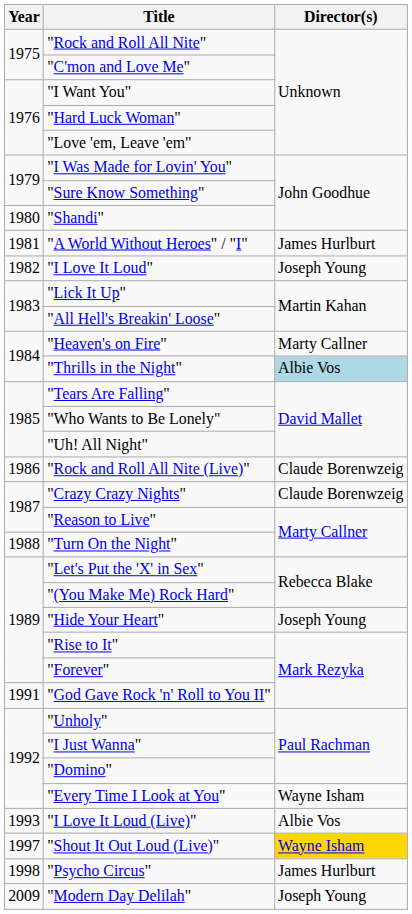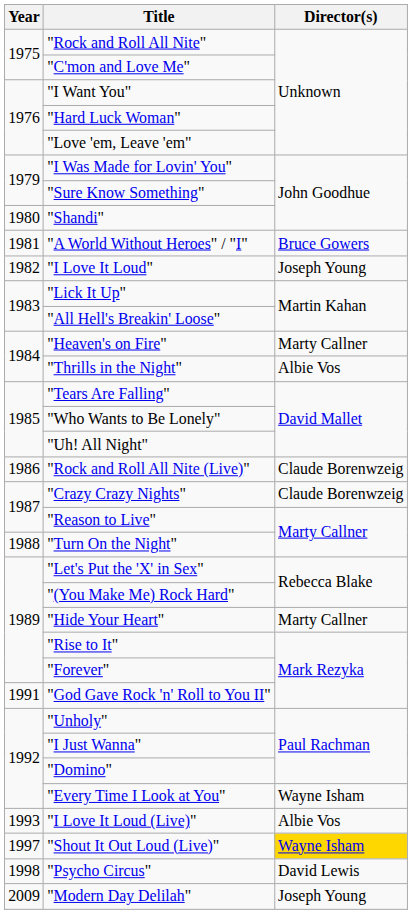 <table class="wikitable">
 <tr>
 <th>Year</th>
 <th>Title</th>
 <th>Director(s)</th>
 </tr>
 <tr>
 <td rowspan="2">1975</td>
 <td>"<a href='#'>Rock and Roll All Nite</a>"</td>
 <td rowspan="5">Unknown</td>
 </tr>
 <tr>
 <td>"<a href='#'>C'mon and Love Me</a>"</td>
 </tr>
 <tr>
 <td rowspan="3">1976</td>
 <td>"I Want You"</td>
 </tr>
 <tr>
 <td>"<a href='#'>Hard Luck Woman</a>"</td>
 </tr>
 <tr>
 <td>"Love 'em, Leave 'em"</td>
 </tr>
 <tr>
 <td rowspan="2">1979</td>
 <td>"<a href='#'>I Was Made for Lovin' You</a>"</td>
 <td rowspan="3">John Goodhue</td>
 </tr>
 <tr>
 <td>"<a href='#'>Sure Know Something</a>"</td>
 </tr>
 <tr>
 <td>1980</td>
 <td>"<a href='#'>Shandi</a>"</td>
 </tr>
 <tr>
 <td rowspan="1">1981</td>
 <td>"<a href='#'>A World Without Heroes</a>" / "<a href='#'>I</a>"</td>
-<td>James Hurlburt</td>
+<td><a href='#'>Bruce Gowers</a></td>
 </tr>
 <tr>
 <td>1982</td>
 <td>"<a href='#'>I Love It Loud</a>"</td>
 <td>Joseph Young</td>
 </tr>
 <tr>
 <td rowspan="2">1983</td>
 <td>"<a href='#'>Lick It Up</a>"</td>
 <td rowspan="2">Martin Kahan</td>
 </tr>
 <tr>
 <td>"<a href='#'>All Hell's Breakin' Loose</a>"</td>
 </tr>
 <tr>
 <td rowspan="2">1984</td>
 <td>"<a href='#'>Heaven's on Fire</a>"</td>
 <td>Marty Callner</td>
 </tr>
 <tr>
 <td>"<a href='#'>Thrills in the Night</a>"</td>
-<td style="background: lightblue;">Albie Vos</td>
+<td>Albie Vos</td>
 </tr>
 <tr>
 <td rowspan="3">1985</td>
 <td>"<a href='#'>Tears Are Falling</a>"</td>
 <td rowspan="3"><a href='#'>David Mallet</a></td>
 </tr>
 <tr>
 <td>"Who Wants to Be Lonely"</td>
 </tr>
 <tr>
 <td>"Uh! All Night"</td>
 </tr>
 <tr>
 <td>1986</td>
 <td>"<a href='#'>Rock and Roll All Nite (Live)</a>"</td>
 <td>Claude Borenwzeig</td>
 </tr>
 <tr>
 <td rowspan="2">1987</td>
 <td>"<a href='#'>Crazy Crazy Nights</a>"</td>
 <td>Claude Borenwzeig</td>
 </tr>
 <tr>
 <td>"<a href='#'>Reason to Live</a>"</td>
 <td rowspan="2"><a href='#'>Marty Callner</a></td>
 </tr>
 <tr>
 <td>1988</td>
 <td>"<a href='#'>Turn On the Night</a>"</td>
 </tr>
 <tr>
 <td rowspan="5">1989</td>
 <td>"<a href='#'>Let's Put the 'X' in Sex</a>"</td>
 <td rowspan="2">Rebecca Blake</td>
 </tr>
 <tr>
 <td>"<a href='#'>(You Make Me) Rock Hard</a>"</td>
 </tr>
 <tr>
 <td>"<a href='#'>Hide Your Heart</a>"</td>
-<td>Joseph Young</td>
+<td>Marty Callner</td>
 </tr>
 <tr>
 <td>"<a href='#'>Rise to It</a>"</td>
 <td rowspan="3"><a href='#'>Mark Rezyka</a></td>
 </tr>
 <tr>
 <td>"<a href='#'>Forever</a>"</td>
 </tr>
 <tr>
 <td>1991</td>
 <td>"<a href='#'>God Gave Rock 'n' Roll to You II</a>"</td>
 </tr>
 <tr>
 <td rowspan="4">1992</td>
 <td>"<a href='#'>Unholy</a>"</td>
 <td rowspan="3"><a href='#'>Paul Rachman</a></td>
 </tr>
 <tr>
 <td>"<a href='#'>I Just Wanna</a>"</td>
 </tr>
 <tr>
 <td>"<a href='#'>Domino</a>"</td>
 </tr>
 <tr>
 <td>"<a href='#'>Every Time I Look at You</a>"</td>
 <td>Wayne Isham</td>
 </tr>
 <tr>
 <td>1993</td>
 <td>"<a href='#'>I Love It Loud (Live)</a>"</td>
 <td>Albie Vos</td>
 </tr>
 <tr>
 <td>1997</td>
 <td>"<a href='#'>Shout It Out Loud (Live)</a>"</td>
 <td style="background: gold;"><a href='#'>Wayne Isham</a></td>
 </tr>
 <tr>
 <td>1998</td>
 <td>"<a href='#'>Psycho Circus</a>"</td>
-<td>James Hurlburt</td>
+<td>David Lewis</td>
 </tr>
 <tr>
 <td>2009</td>
 <td>"<a href='#'>Modern Day Delilah</a>"</td>
 <td>Joseph Young</td>
 </tr>
 </table>
